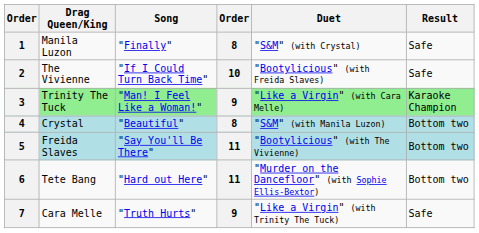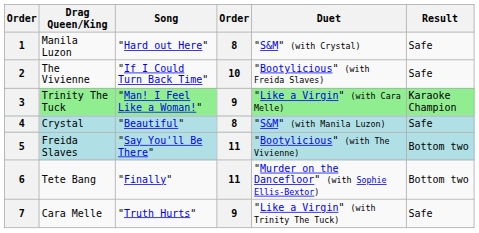 <table class="wikitable sortable collapsed">
 <tr style="text-align:Center; background:#cc;">
 <th>Order</th>
 <th>Drag Queen/King</th>
 <th>Song</th>
 <th>Order</th>
 <th>Duet</th>
 <th>Result</th>
 </tr>
 <tr>
 <th>1</th>
 <td>Manila Luzon</td>
-<td>"<a href='#'>Finally</a>"</td>
+<td>"<a href='#'>Hard out Here</a>"</td>
 <th>8</th>
 <td>"<a href='#'>S&M</a>" <small>(with Crystal)</small></td>
 <td>Safe</td>
 </tr>
 <tr>
 <th>2</th>
 <td>The Vivienne</td>
 <td>"<a href='#'>If I Could Turn Back Time</a>"</td>
 <th>10</th>
 <td>"<a href='#'>Bootylicious</a>" <small>(with Freida Slaves)</small></td>
 <td>Safe</td>
 </tr>
 <tr style="background:lightgreen;">
 <th>3</th>
 <td>Trinity The Tuck</td>
 <td>"<a href='#'>Man! I Feel Like a Woman!</a>"</td>
 <th>9</th>
 <td>"<a href='#'>Like a Virgin</a>" <small>(with Cara Melle)</small></td>
 <td>Karaoke Champion</td>
 </tr>
 <tr style="background:#b0e0e6;">
 <th>4</th>
 <td>Crystal</td>
 <td>"<a href='#'>Beautiful</a>"</td>
 <th>8</th>
 <td>"<a href='#'>S&M</a>" <small>(with Manila Luzon)</small></td>
-<td>Bottom two</td>
+<td>Safe</td>
 </tr>
 <tr style="background:#b0e0e6;">
 <th>5</th>
 <td>Freida Slaves</td>
 <td>"<a href='#'>Say You'll Be There</a>"</td>
 <th>11</th>
 <td>"<a href='#'>Bootylicious</a>" <small>(with The Vivienne)</small></td>
 <td>Bottom two</td>
 </tr>
 <tr>
 <th>6</th>
 <td>Tete Bang</td>
-<td>"<a href='#'>Hard out Here</a>"</td>
+<td>"<a href='#'>Finally</a>"</td>
 <th>11</th>
 <td>"<a href='#'>Murder on the Dancefloor</a>" <small>(with <a href='#'>Sophie Ellis-Bextor</a>)</small></td>
 <td>Bottom two</td>
 </tr>
 <tr>
 <th>7</th>
 <td>Cara Melle</td>
 <td>"<a href='#'>Truth Hurts</a>"</td>
 <th>9</th>
 <td>"<a href='#'>Like a Virgin</a>" <small>(with Trinity The Tuck)</small></td>
 <td>Safe</td>
 </tr>
 </table>
